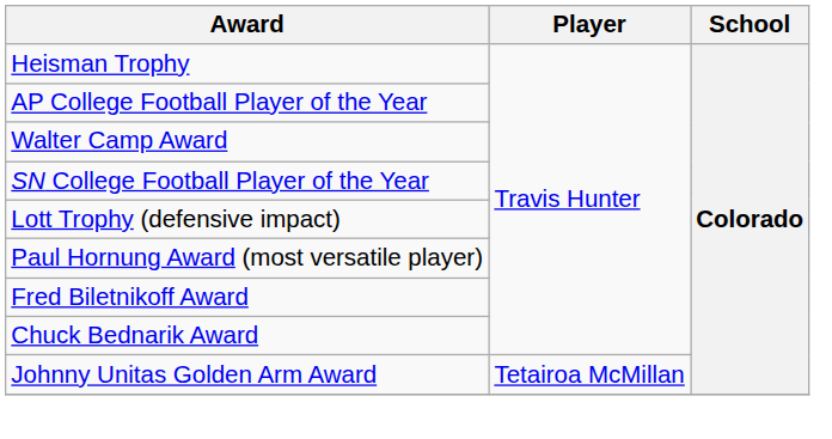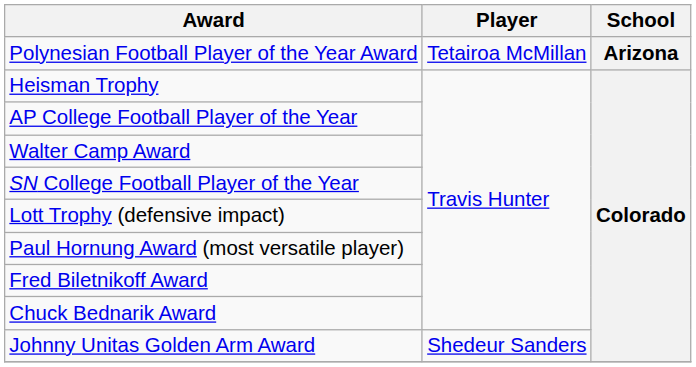 <table class="wikitable" border="0">
 <tr>
 <th>Award</th>
 <th>Player</th>
 <th>School</th>
+</tr>
+<tr>
+<td><a href='#'>Polynesian Football Player of the Year Award</a></td>
+<td><a href='#'>Tetairoa McMillan</a></td>
+<th>Arizona</th>
 </tr>
 <tr>
 <td><a href='#'>Heisman Trophy</a></td>
 <td rowspan="8"><a href='#'>Travis Hunter</a></td>
 <th rowspan="9">Colorado</th>
 </tr>
 <tr>
 <td><a href='#'>AP College Football Player of the Year</a></td>
 </tr>
 <tr>
 <td><a href='#'>Walter Camp Award</a></td>
 </tr>
 <tr>
 <td><a href='#'><em>SN</em> College Football Player of the Year</a></td>
 </tr>
 <tr>
 <td><a href='#'>Lott Trophy</a> (defensive impact)</td>
 </tr>
 <tr>
 <td><a href='#'>Paul Hornung Award</a> (most versatile player)</td>
 </tr>
 <tr>
 <td><a href='#'>Fred Biletnikoff Award</a></td>
 </tr>
 <tr>
 <td><a href='#'>Chuck Bednarik Award</a></td>
 </tr>
 <tr>
 <td><a href='#'>Johnny Unitas Golden Arm Award</a></td>
-<td><a href='#'>Tetairoa McMillan</a></td>
+<td><a href='#'>Shedeur Sanders</a></td>
 </tr>
 <tr>
 </tr>
 </table>
